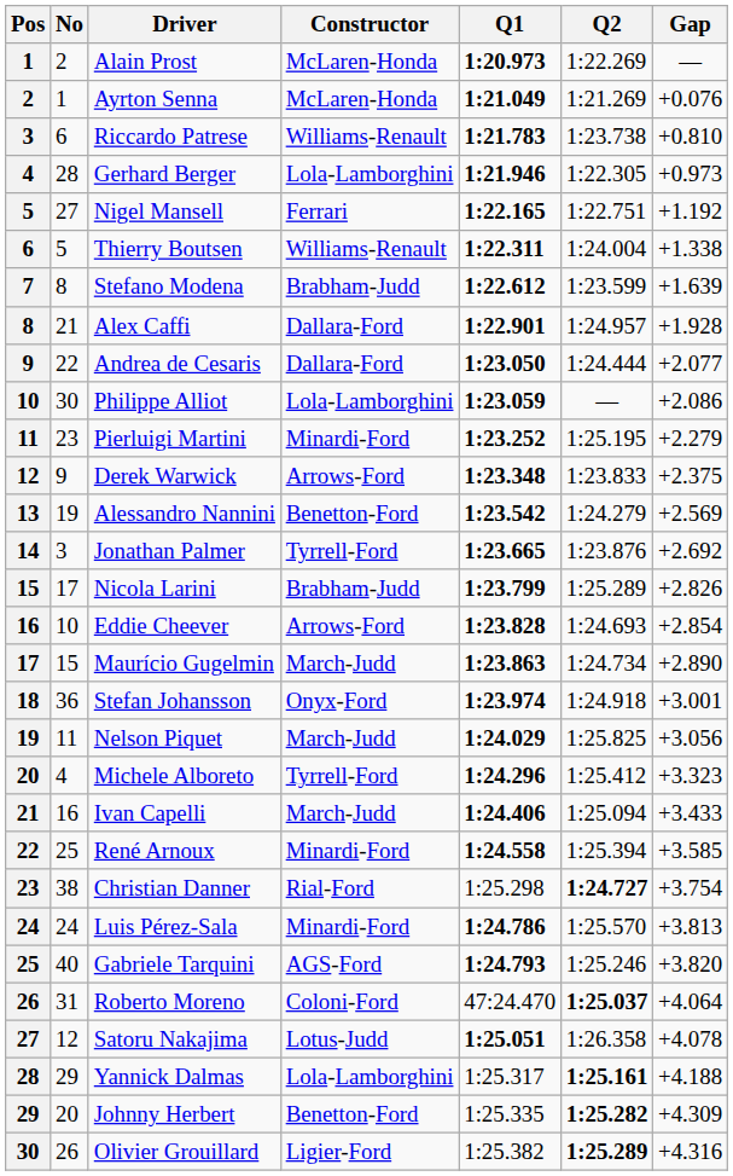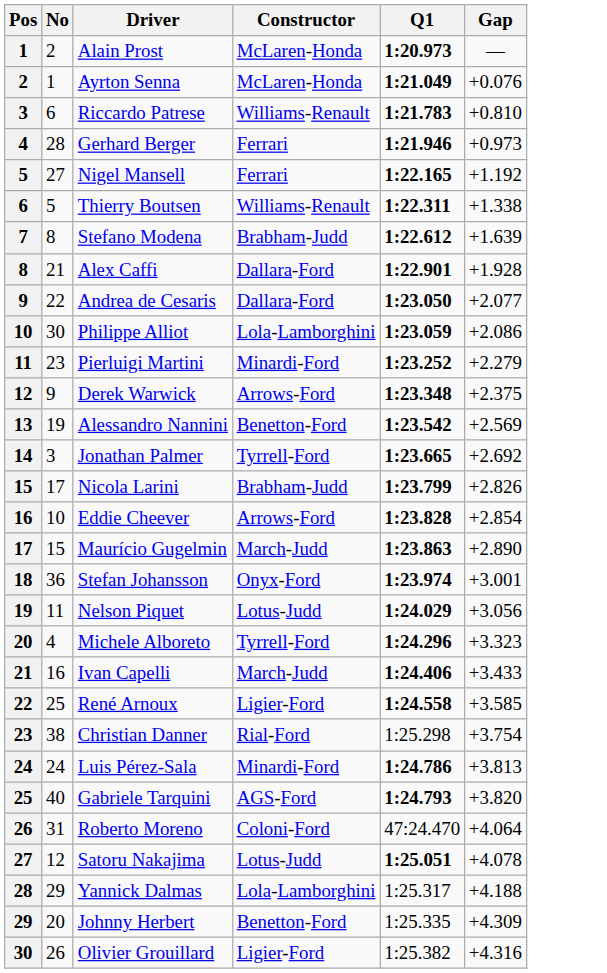 <table class="wikitable sortable" style="font-size: 95%;">
 <tr>
 <th>Pos</th>
 <th>No</th>
 <th>Driver</th>
 <th>Constructor</th>
 <th>Q1</th>
-<th>Q2</th>
 <th>Gap</th>
 </tr>
 <tr>
 <th>1</th>
 <td>2</td>
 <td> <a href='#'>Alain Prost</a></td>
 <td><a href='#'>McLaren</a>-<a href='#'>Honda</a></td>
 <td><strong>1:20.973</strong></td>
-<td>1:22.269</td>
 <td align="center">—</td>
 </tr>
 <tr>
 <th>2</th>
 <td>1</td>
 <td> <a href='#'>Ayrton Senna</a></td>
 <td><a href='#'>McLaren</a>-<a href='#'>Honda</a></td>
 <td><strong>1:21.049</strong></td>
-<td>1:21.269</td>
 <td>+0.076</td>
 </tr>
 <tr>
 <th>3</th>
 <td>6</td>
 <td> <a href='#'>Riccardo Patrese</a></td>
 <td><a href='#'>Williams</a>-<a href='#'>Renault</a></td>
 <td><strong>1:21.783</strong></td>
-<td>1:23.738</td>
 <td>+0.810</td>
 </tr>
 <tr>
 <th>4</th>
 <td>28</td>
 <td> <a href='#'>Gerhard Berger</a></td>
-<td><a href='#'>Lola</a>-<a href='#'>Lamborghini</a></td>
+<td><a href='#'>Ferrari</a></td>
 <td><strong>1:21.946</strong></td>
-<td>1:22.305</td>
 <td>+0.973</td>
 </tr>
 <tr>
 <th>5</th>
 <td>27</td>
 <td> <a href='#'>Nigel Mansell</a></td>
 <td><a href='#'>Ferrari</a></td>
 <td><strong>1:22.165</strong></td>
-<td>1:22.751</td>
 <td>+1.192</td>
 </tr>
 <tr>
 <th>6</th>
 <td>5</td>
 <td> <a href='#'>Thierry Boutsen</a></td>
 <td><a href='#'>Williams</a>-<a href='#'>Renault</a></td>
 <td><strong>1:22.311</strong></td>
-<td>1:24.004</td>
 <td>+1.338</td>
 </tr>
 <tr>
 <th>7</th>
 <td>8</td>
 <td> <a href='#'>Stefano Modena</a></td>
 <td><a href='#'>Brabham</a>-<a href='#'>Judd</a></td>
 <td><strong>1:22.612</strong></td>
-<td>1:23.599</td>
 <td>+1.639</td>
 </tr>
 <tr>
 <th>8</th>
 <td>21</td>
 <td> <a href='#'>Alex Caffi</a></td>
 <td><a href='#'>Dallara</a>-<a href='#'>Ford</a></td>
 <td><strong>1:22.901</strong></td>
-<td>1:24.957</td>
 <td>+1.928</td>
 </tr>
 <tr>
 <th>9</th>
 <td>22</td>
 <td> <a href='#'>Andrea de Cesaris</a></td>
 <td><a href='#'>Dallara</a>-<a href='#'>Ford</a></td>
 <td><strong>1:23.050</strong></td>
-<td>1:24.444</td>
 <td>+2.077</td>
 </tr>
 <tr>
 <th>10</th>
 <td>30</td>
 <td> <a href='#'>Philippe Alliot</a></td>
 <td><a href='#'>Lola</a>-<a href='#'>Lamborghini</a></td>
 <td><strong>1:23.059</strong></td>
-<td align="center">—</td>
 <td>+2.086</td>
 </tr>
 <tr>
 <th>11</th>
 <td>23</td>
 <td> <a href='#'>Pierluigi Martini</a></td>
 <td><a href='#'>Minardi</a>-<a href='#'>Ford</a></td>
 <td><strong>1:23.252</strong></td>
-<td>1:25.195</td>
 <td>+2.279</td>
 </tr>
 <tr>
 <th>12</th>
 <td>9</td>
 <td> <a href='#'>Derek Warwick</a></td>
 <td><a href='#'>Arrows</a>-<a href='#'>Ford</a></td>
 <td><strong>1:23.348</strong></td>
-<td>1:23.833</td>
 <td>+2.375</td>
 </tr>
 <tr>
 <th>13</th>
 <td>19</td>
 <td> <a href='#'>Alessandro Nannini</a></td>
 <td><a href='#'>Benetton</a>-<a href='#'>Ford</a></td>
 <td><strong>1:23.542</strong></td>
-<td>1:24.279</td>
 <td>+2.569</td>
 </tr>
 <tr>
 <th>14</th>
 <td>3</td>
 <td> <a href='#'>Jonathan Palmer</a></td>
 <td><a href='#'>Tyrrell</a>-<a href='#'>Ford</a></td>
 <td><strong>1:23.665</strong></td>
-<td>1:23.876</td>
 <td>+2.692</td>
 </tr>
 <tr>
 <th>15</th>
 <td>17</td>
 <td> <a href='#'>Nicola Larini</a></td>
 <td><a href='#'>Brabham</a>-<a href='#'>Judd</a></td>
 <td><strong>1:23.799</strong></td>
-<td>1:25.289</td>
 <td>+2.826</td>
 </tr>
 <tr>
 <th>16</th>
 <td>10</td>
 <td> <a href='#'>Eddie Cheever</a></td>
 <td><a href='#'>Arrows</a>-<a href='#'>Ford</a></td>
 <td><strong>1:23.828</strong></td>
-<td>1:24.693</td>
 <td>+2.854</td>
 </tr>
 <tr>
 <th>17</th>
 <td>15</td>
 <td> <a href='#'>Maurício Gugelmin</a></td>
 <td><a href='#'>March</a>-<a href='#'>Judd</a></td>
 <td><strong>1:23.863</strong></td>
-<td>1:24.734</td>
 <td>+2.890</td>
 </tr>
 <tr>
 <th>18</th>
 <td>36</td>
 <td> <a href='#'>Stefan Johansson</a></td>
 <td><a href='#'>Onyx</a>-<a href='#'>Ford</a></td>
 <td><strong>1:23.974</strong></td>
-<td>1:24.918</td>
 <td>+3.001</td>
 </tr>
 <tr>
 <th>19</th>
 <td>11</td>
 <td> <a href='#'>Nelson Piquet</a></td>
-<td><a href='#'>March</a>-<a href='#'>Judd</a></td>
+<td><a href='#'>Lotus</a>-<a href='#'>Judd</a></td>
 <td><strong>1:24.029</strong></td>
-<td>1:25.825</td>
 <td>+3.056</td>
 </tr>
 <tr>
 <th>20</th>
 <td>4</td>
 <td> <a href='#'>Michele Alboreto</a></td>
 <td><a href='#'>Tyrrell</a>-<a href='#'>Ford</a></td>
 <td><strong>1:24.296</strong></td>
-<td>1:25.412</td>
 <td>+3.323</td>
 </tr>
 <tr>
 <th>21</th>
 <td>16</td>
 <td> <a href='#'>Ivan Capelli</a></td>
 <td><a href='#'>March</a>-<a href='#'>Judd</a></td>
 <td><strong>1:24.406</strong></td>
-<td>1:25.094</td>
 <td>+3.433</td>
 </tr>
 <tr>
 <th>22</th>
 <td>25</td>
 <td> <a href='#'>René Arnoux</a></td>
-<td><a href='#'>Minardi</a>-<a href='#'>Ford</a></td>
+<td><a href='#'>Ligier</a>-<a href='#'>Ford</a></td>
 <td><strong>1:24.558</strong></td>
-<td>1:25.394</td>
 <td>+3.585</td>
 </tr>
 <tr>
 <th>23</th>
 <td>38</td>
 <td> <a href='#'>Christian Danner</a></td>
 <td><a href='#'>Rial</a>-<a href='#'>Ford</a></td>
 <td>1:25.298</td>
-<td><strong>1:24.727</strong></td>
 <td>+3.754</td>
 </tr>
 <tr>
 <th>24</th>
 <td>24</td>
 <td> <a href='#'>Luis Pérez-Sala</a></td>
 <td><a href='#'>Minardi</a>-<a href='#'>Ford</a></td>
 <td><strong>1:24.786</strong></td>
-<td>1:25.570</td>
 <td>+3.813</td>
 </tr>
 <tr>
 <th>25</th>
 <td>40</td>
 <td> <a href='#'>Gabriele Tarquini</a></td>
 <td><a href='#'>AGS</a>-<a href='#'>Ford</a></td>
 <td><strong>1:24.793</strong></td>
-<td>1:25.246</td>
 <td>+3.820</td>
 </tr>
 <tr>
 <th>26</th>
 <td>31</td>
 <td> <a href='#'>Roberto Moreno</a></td>
 <td><a href='#'>Coloni</a>-<a href='#'>Ford</a></td>
 <td>47:24.470</td>
-<td><strong>1:25.037</strong></td>
 <td>+4.064</td>
 </tr>
 <tr>
 <th>27</th>
 <td>12</td>
 <td> <a href='#'>Satoru Nakajima</a></td>
 <td><a href='#'>Lotus</a>-<a href='#'>Judd</a></td>
 <td><strong>1:25.051</strong></td>
-<td>1:26.358</td>
 <td>+4.078</td>
 </tr>
 <tr>
 <th>28</th>
 <td>29</td>
 <td> <a href='#'>Yannick Dalmas</a></td>
 <td><a href='#'>Lola</a>-<a href='#'>Lamborghini</a></td>
 <td>1:25.317</td>
-<td><strong>1:25.161</strong></td>
 <td>+4.188</td>
 </tr>
 <tr>
 <th>29</th>
 <td>20</td>
 <td> <a href='#'>Johnny Herbert</a></td>
 <td><a href='#'>Benetton</a>-<a href='#'>Ford</a></td>
 <td>1:25.335</td>
-<td><strong>1:25.282</strong></td>
 <td>+4.309</td>
 </tr>
 <tr>
 <th>30</th>
 <td>26</td>
 <td> <a href='#'>Olivier Grouillard</a></td>
 <td><a href='#'>Ligier</a>-<a href='#'>Ford</a></td>
 <td>1:25.382</td>
-<td><strong>1:25.289</strong></td>
 <td>+4.316</td>
 </tr>
 </table>
